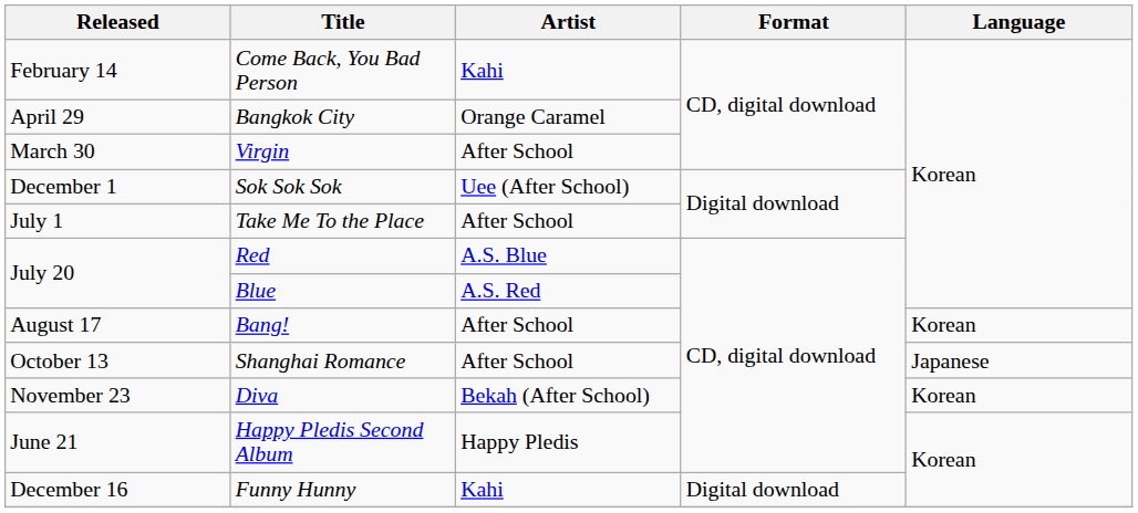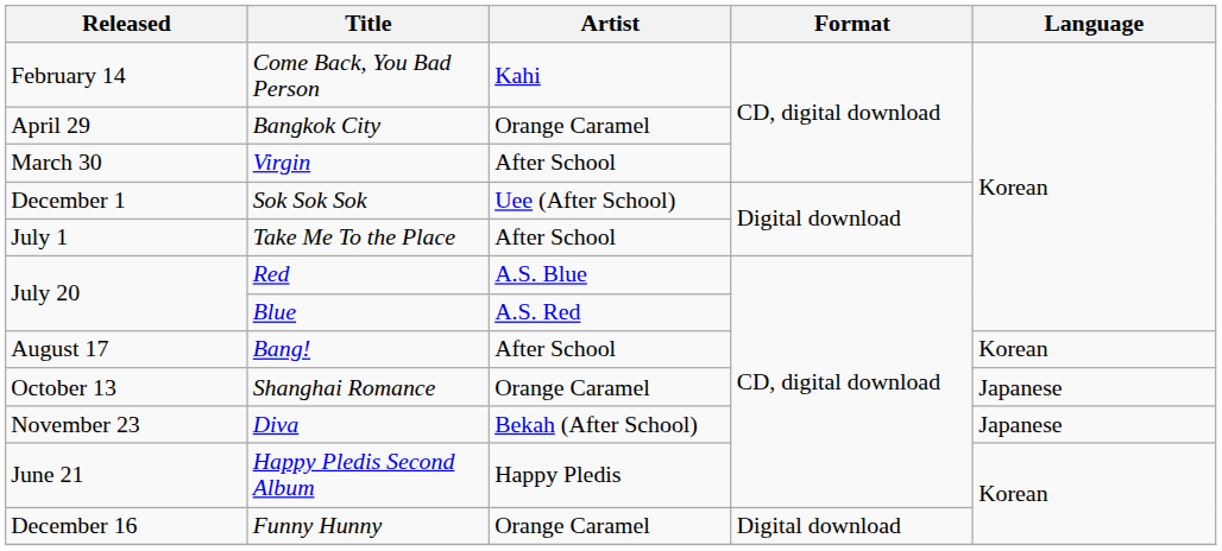 <table class="wikitable sortable" align="left center" style="width:65%;">
 <tr>
 <th style="width:20%;">Released</th>
 <th style="width:20%;">Title</th>
 <th style="width:20%;">Artist</th>
 <th style="width:20%;">Format</th>
 <th style="width:20%;">Language</th>
 </tr>
 <tr>
 <td>February 14</td>
 <td><em>Come Back, You Bad Person</em></td>
 <td><a href='#'>Kahi</a></td>
 <td rowspan="3">CD, digital download</td>
 <td rowspan="7">Korean</td>
 </tr>
 <tr>
 <td>April 29</td>
 <td><em>Bangkok City</em></td>
 <td>Orange Caramel</td>
 </tr>
 <tr>
 <td>March 30</td>
 <td><em><a href='#'>Virgin</a></em></td>
 <td>After School</td>
 </tr>
 <tr>
 <td>December 1</td>
 <td><em>Sok Sok Sok</em></td>
 <td><a href='#'>Uee</a> (After School)</td>
 <td rowspan="2">Digital download</td>
 </tr>
 <tr>
 <td>July 1</td>
 <td><em>Take Me To the Place</em></td>
 <td>After School</td>
 </tr>
 <tr>
 <td rowspan="2">July 20</td>
 <td><em><a href='#'>Red</a></em></td>
 <td><a href='#'>A.S. Blue</a></td>
 <td rowspan="6">CD, digital download</td>
 </tr>
 <tr>
 <td><em><a href='#'>Blue</a></em></td>
 <td><a href='#'>A.S. Red</a></td>
 </tr>
 <tr>
 <td>August 17</td>
 <td><em><a href='#'>Bang!</a></em></td>
 <td>After School</td>
 <td>Korean</td>
 </tr>
 <tr>
 <td>October 13</td>
 <td><em>Shanghai Romance</em></td>
-<td>After School</td>
+<td>Orange Caramel</td>
 <td>Japanese</td>
 </tr>
 <tr>
 <td>November 23</td>
 <td><em><a href='#'>Diva</a></em></td>
 <td><a href='#'>Bekah</a> (After School)</td>
-<td>Korean</td>
+<td>Japanese</td>
 </tr>
 <tr>
 <td>June 21</td>
 <td><em><a href='#'>Happy Pledis Second Album</a></em></td>
 <td>Happy Pledis</td>
 <td rowspan="2">Korean</td>
 </tr>
 <tr>
 <td>December 16</td>
 <td><em>Funny Hunny</em></td>
-<td><a href='#'>Kahi</a></td>
+<td>Orange Caramel</td>
 <td>Digital download</td>
 </tr>
 <tr>
 </tr>
 </table>
